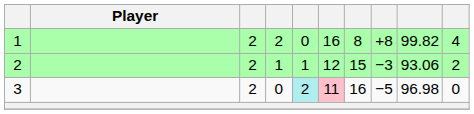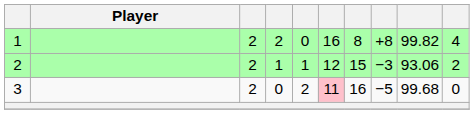 <table class="wikitable sortable" style="text-align: center;">
 <tr>
 <th width=20 scope=col></th>
 <th width=210 scope=col>Player</th>
 <th width=20 scope=col></th>
 <th width=20 scope=col></th>
 <th width=20 scope=col></th>
 <th width=20 scope=col></th>
 <th width=20 scope=col></th>
 <th width=20 scope=col></th>
 <th width=20 scope=col></th>
 <th width=20 scope=col></th>
 </tr>
 <tr style="background:#aaffaa;">
 <td>1</td>
 <td style="text-align:left;"></td>
 <td>2</td>
 <td>2</td>
 <td>0</td>
 <td>16</td>
 <td>8</td>
 <td>+8</td>
 <td>99.82</td>
 <td>4</td>
 </tr>
 <tr style="background:#aaffaa;">
 <td>2</td>
 <td style="text-align:left;"></td>
 <td>2</td>
 <td>1</td>
 <td>1</td>
 <td>12</td>
 <td>15</td>
 <td>−3</td>
 <td>93.06</td>
 <td>2</td>
 </tr>
 <tr>
 <td>3</td>
 <td style="text-align:left;"></td>
 <td>2</td>
 <td>0</td>
-<td style="background: paleturquoise;">2</td>
+<td>2</td>
 <td style="background: pink;">11</td>
 <td>16</td>
 <td>−5</td>
-<td>96.98</td>
+<td>99.68</td>
 <td>0</td>
 </tr>
 <tr>
 <th colspan="10"></th>
 </tr>
 <tr>
 </tr>
 </table>
